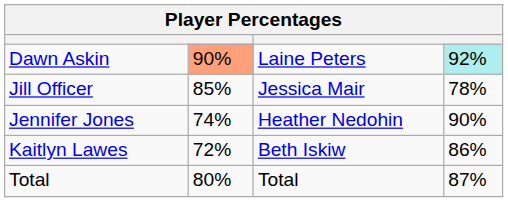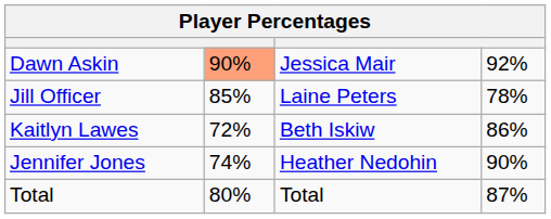 <table class="wikitable">
 <tr>
 <th colspan="4" style="width:400px;">Player Percentages</th>
 </tr>
 <tr>
 <th colspan="2" style="width:200px;"></th>
 <th colspan="2" style="width:200px;"></th>
 </tr>
 <tr>
 <td><a href='#'>Dawn Askin</a></td>
 <td style="background: lightsalmon;">90%</td>
-<td><a href='#'>Laine Peters</a></td>
-<td style="background: paleturquoise;">92%</td>
+<td><a href='#'>Jessica Mair</a></td>
+<td>92%</td>
 </tr>
 <tr>
 <td><a href='#'>Jill Officer</a></td>
 <td>85%</td>
-<td><a href='#'>Jessica Mair</a></td>
+<td><a href='#'>Laine Peters</a></td>
 <td>78%</td>
+</tr>
+<tr>
+<td><a href='#'>Kaitlyn Lawes</a></td>
+<td>72%</td>
+<td><a href='#'>Beth Iskiw</a></td>
+<td>86%</td>
 </tr>
 <tr>
 <td><a href='#'>Jennifer Jones</a></td>
 <td>74%</td>
 <td><a href='#'>Heather Nedohin</a></td>
 <td>90%</td>
 </tr>
 <tr>
-<td><a href='#'>Kaitlyn Lawes</a></td>
-<td>72%</td>
-<td><a href='#'>Beth Iskiw</a></td>
-<td>86%</td>
-</tr>
-<tr>
 <td>Total</td>
 <td>80%</td>
 <td>Total</td>
 <td>87%</td>
 </tr>
 </table>
